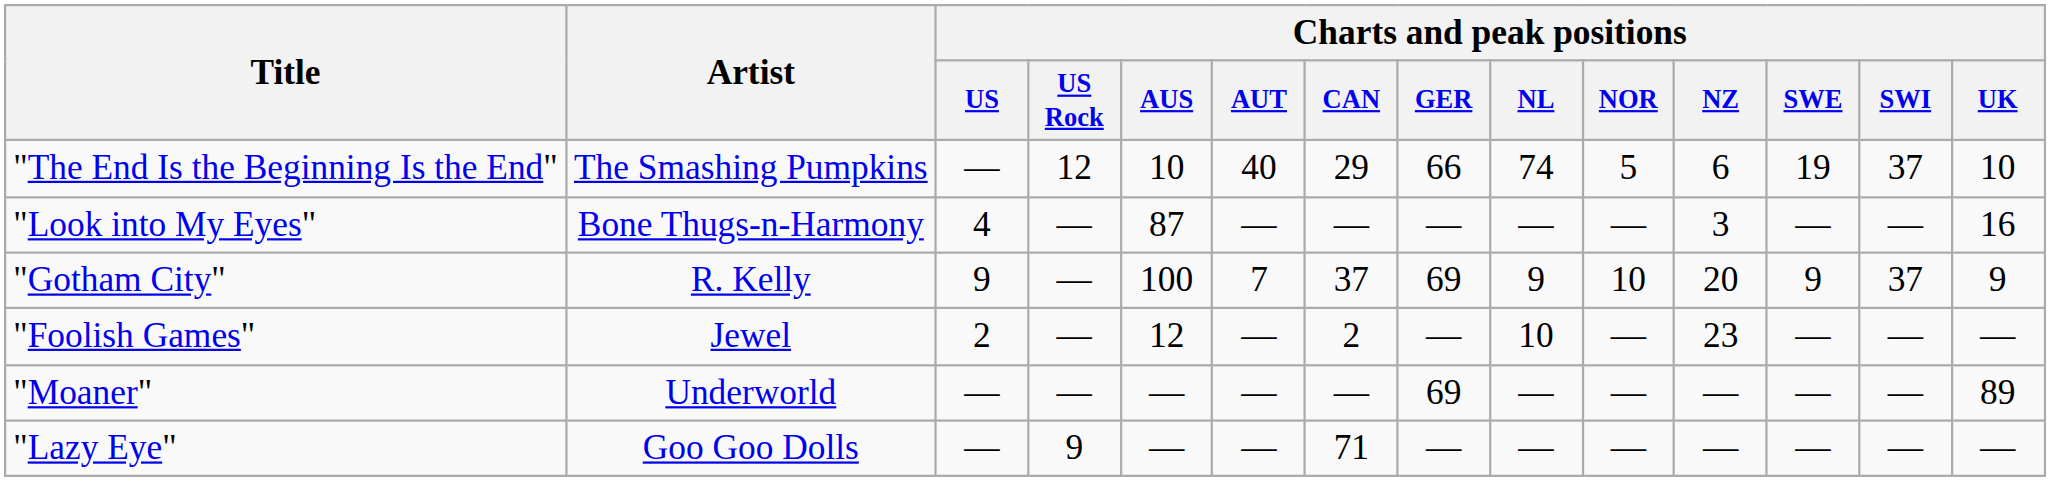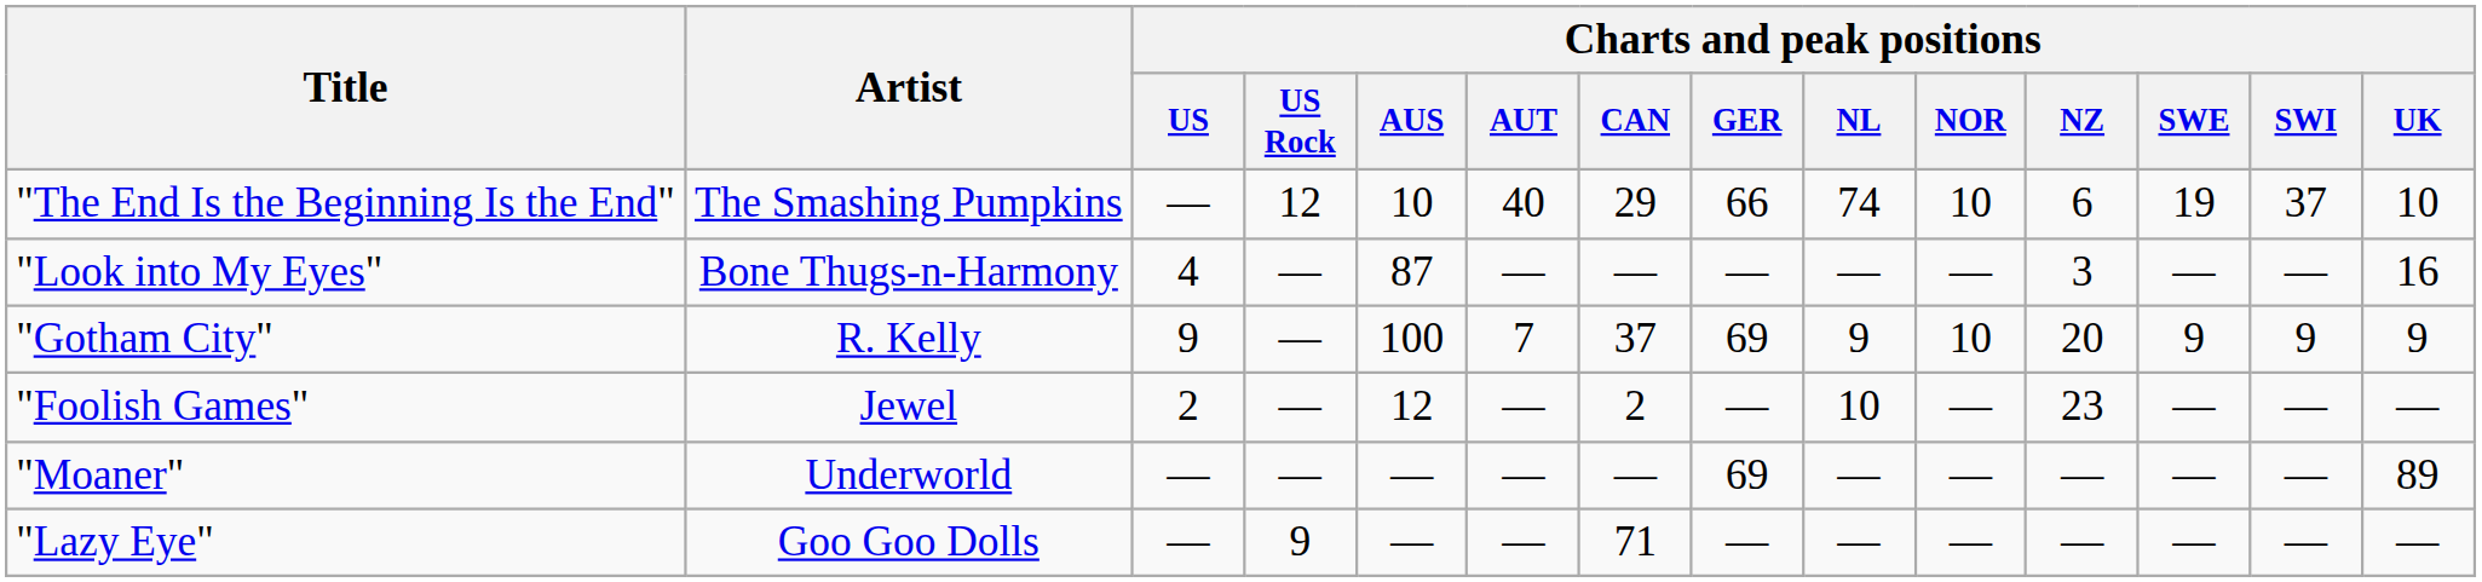 <table class="wikitable" style=text-align:center;>
 <tr>
 <th rowspan="2">Title</th>
 <th rowspan="2">Artist</th>
 <th colspan="12">Charts and peak positions</th>
 </tr>
 <tr>
 <th style="width:3em;font-size:75%"><a href='#'>US</a></th>
 <th style="width:3em;font-size:75%"><a href='#'>US Rock</a></th>
 <th style="width:3em;font-size:75%"><a href='#'>AUS</a></th>
 <th style="width:3em;font-size:75%"><a href='#'>AUT</a></th>
 <th style="width:3em;font-size:75%"><a href='#'>CAN</a></th>
 <th style="width:3em;font-size:75%"><a href='#'>GER</a></th>
 <th style="width:3em;font-size:75%"><a href='#'>NL</a></th>
 <th style="width:3em;font-size:75%"><a href='#'>NOR</a></th>
 <th style="width:3em;font-size:75%"><a href='#'>NZ</a></th>
 <th style="width:3em;font-size:75%"><a href='#'>SWE</a></th>
 <th style="width:3em;font-size:75%"><a href='#'>SWI</a></th>
 <th style="width:3em;font-size:75%"><a href='#'>UK</a></th>
 </tr>
 <tr>
 <td align=left>"<a href='#'>The End Is the Beginning Is the End</a>"</td>
 <td align=center><a href='#'>The Smashing Pumpkins</a></td>
 <td align="center">—</td>
 <td align="center">12</td>
 <td align="center">10</td>
 <td align="center">40</td>
 <td align="center">29</td>
 <td align="center">66</td>
 <td align="center">74</td>
-<td align="center">5</td>
+<td align="center">10</td>
 <td align="center">6</td>
 <td align="center">19</td>
 <td align="center">37</td>
 <td align="center">10</td>
 </tr>
 <tr>
 <td align=left>"<a href='#'>Look into My Eyes</a>"</td>
 <td align=center><a href='#'>Bone Thugs-n-Harmony</a></td>
 <td align="center">4</td>
 <td align="center">—</td>
 <td align="center">87</td>
 <td align="center">—</td>
 <td align="center">—</td>
 <td align="center">—</td>
 <td align="center">—</td>
 <td align="center">—</td>
 <td align="center">3</td>
 <td align="center">—</td>
 <td align="center">—</td>
 <td align="center">16</td>
 </tr>
 <tr>
 <td align=left>"<a href='#'>Gotham City</a>"</td>
 <td align=center><a href='#'>R. Kelly</a></td>
 <td align="center">9</td>
 <td align="center">—</td>
 <td align="center">100</td>
 <td align="center">7</td>
 <td align="center">37</td>
 <td align="center">69</td>
 <td align="center">9</td>
 <td align="center">10</td>
 <td align="center">20</td>
 <td align="center">9</td>
-<td align="center">37</td>
+<td align="center">9</td>
 <td align="center">9</td>
 </tr>
 <tr>
 <td align=left>"<a href='#'>Foolish Games</a>"</td>
 <td align=center><a href='#'>Jewel</a></td>
 <td align="center">2</td>
 <td align="center">—</td>
 <td align="center">12</td>
 <td align="center">—</td>
 <td align="center">2</td>
 <td align="center">—</td>
 <td align="center">10</td>
 <td align="center">—</td>
 <td align="center">23</td>
 <td align="center">—</td>
 <td align="center">—</td>
 <td align="center">—</td>
 </tr>
 <tr>
 <td align=left>"<a href='#'>Moaner</a>"</td>
 <td align=center><a href='#'>Underworld</a></td>
 <td align="center">—</td>
 <td align="center">—</td>
 <td align="center">—</td>
 <td align="center">—</td>
 <td align="center">—</td>
 <td align="center">69</td>
 <td align="center">—</td>
 <td align="center">—</td>
 <td align="center">—</td>
 <td align="center">—</td>
 <td align="center">—</td>
 <td align="center">89</td>
 </tr>
 <tr>
 <td align=left>"<a href='#'>Lazy Eye</a>"</td>
 <td align=center><a href='#'>Goo Goo Dolls</a></td>
 <td align="center">—</td>
 <td align="center">9</td>
 <td align="center">—</td>
 <td align="center">—</td>
 <td align="center">71</td>
 <td align="center">—</td>
 <td align="center">—</td>
 <td align="center">—</td>
 <td align="center">—</td>
 <td align="center">—</td>
 <td align="center">—</td>
 <td align="center">—</td>
 </tr>
 </table>
